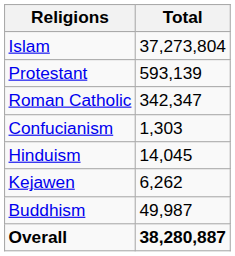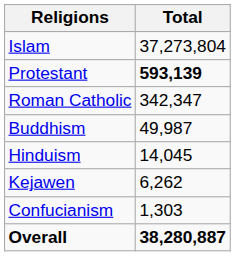 <table class="wikitable">
 <tr>
 <th>Religions</th>
 <th>Total</th>
 </tr>
 <tr>
 <td><a href='#'>Islam</a></td>
 <td>37,273,804</td>
 </tr>
 <tr>
 <td><a href='#'>Protestant</a></td>
-<td>593,139</td>
+<td><strong>593,139</strong></td>
 </tr>
 <tr>
 <td><a href='#'>Roman Catholic</a></td>
 <td>342,347</td>
 </tr>
 <tr>
-<td><a href='#'>Confucianism</a></td>
-<td>1,303</td>
+<td><a href='#'>Buddhism</a></td>
+<td>49,987</td>
 </tr>
 <tr>
 <td><a href='#'>Hinduism</a></td>
 <td>14,045</td>
 </tr>
 <tr>
 <td><a href='#'>Kejawen</a></td>
 <td>6,262</td>
 </tr>
 <tr>
-<td><a href='#'>Buddhism</a></td>
-<td>49,987</td>
+<td><a href='#'>Confucianism</a></td>
+<td>1,303</td>
 </tr>
 <tr>
 <td><strong>Overall</strong></td>
 <td><strong>38,280,887</strong></td>
 </tr>
 </table>
